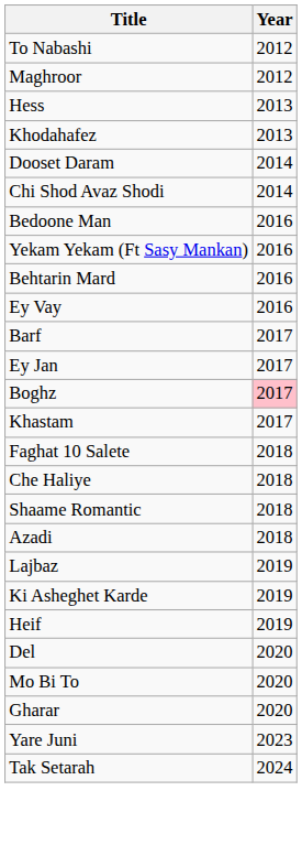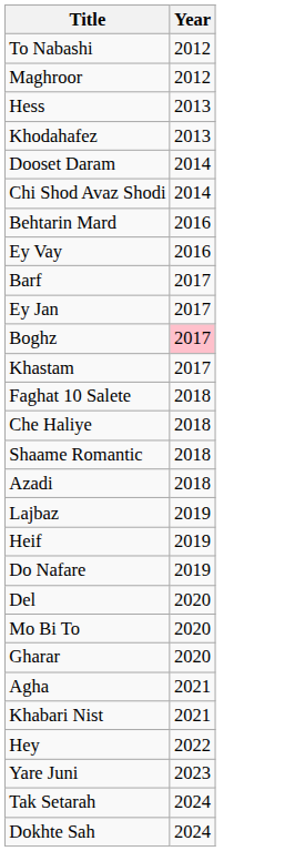 <table class="wikitable">
 <tr>
 <th><strong>Title</strong></th>
 <th>Year</th>
 </tr>
 <tr>
 <td>To Nabashi</td>
 <td>2012</td>
 </tr>
 <tr>
 <td>Maghroor</td>
 <td>2012</td>
 </tr>
 <tr>
 <td>Hess</td>
 <td>2013</td>
 </tr>
 <tr>
 <td>Khodahafez</td>
 <td>2013</td>
 </tr>
 <tr>
 <td>Dooset Daram</td>
 <td>2014</td>
 </tr>
 <tr>
 <td>Chi Shod Avaz Shodi</td>
 <td>2014</td>
-</tr>
-<tr>
-<td>Bedoone Man</td>
-<td>2016</td>
-</tr>
-<tr>
-<td>Yekam Yekam (Ft <a href='#'>Sasy Mankan</a>)</td>
-<td>2016</td>
 </tr>
 <tr>
 <td>Behtarin Mard</td>
 <td>2016</td>
 </tr>
 <tr>
 <td>Ey Vay</td>
 <td>2016</td>
 </tr>
 <tr>
 <td>Barf</td>
 <td>2017</td>
 </tr>
 <tr>
 <td>Ey Jan</td>
 <td>2017</td>
 </tr>
 <tr>
 <td>Boghz</td>
 <td style="background: pink;">2017</td>
 </tr>
 <tr>
 <td>Khastam</td>
 <td>2017</td>
 </tr>
 <tr>
 <td>Faghat 10 Salete</td>
 <td>2018</td>
 </tr>
 <tr>
 <td>Che Haliye</td>
 <td>2018</td>
 </tr>
 <tr>
 <td>Shaame Romantic</td>
 <td>2018</td>
 </tr>
 <tr>
 <td>Azadi</td>
 <td>2018</td>
 </tr>
 <tr>
 <td>Lajbaz</td>
 <td>2019</td>
 </tr>
 <tr>
-<td>Ki Asheghet Karde</td>
+<td>Heif</td>
 <td>2019</td>
 </tr>
 <tr>
-<td>Heif</td>
+<td>Do Nafare</td>
 <td>2019</td>
 </tr>
 <tr>
 <td>Del</td>
 <td>2020</td>
 </tr>
 <tr>
 <td>Mo Bi To</td>
 <td>2020</td>
 </tr>
 <tr>
 <td>Gharar</td>
 <td>2020</td>
 </tr>
 <tr>
+<td>Agha</td>
+<td>2021</td>
+</tr>
+<tr>
+<td>Khabari Nist</td>
+<td>2021</td>
+</tr>
+<tr>
+<td>Hey</td>
+<td>2022</td>
+</tr>
+<tr>
 <td>Yare Juni</td>
 <td>2023</td>
 </tr>
 <tr>
 <td>Tak Setarah</td>
 <td>2024</td>
 </tr>
+<tr>
+<td>Dokhte Sah</td>
+<td>2024</td>
+</tr>
 </table>
